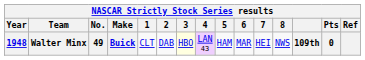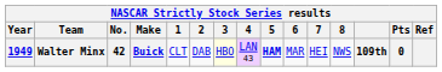 <table class="wikitable" style="text-align:center; font-size:75%">
 <tr>
 <th colspan="69"><a href='#'>NASCAR Strictly Stock Series</a> results</th>
 </tr>
 <tr>
 <th>Year</th>
 <th>Team</th>
 <th>No.</th>
 <th>Make</th>
 <th>1</th>
 <th>2</th>
 <th>3</th>
 <th>4</th>
 <th>5</th>
 <th>6</th>
 <th>7</th>
 <th>8</th>
 <th></th>
 <th>Pts</th>
 <th>Ref</th>
 </tr>
 <tr>
-<th><a href='#'>1948</a></th>
+<th><a href='#'>1949</a></th>
 <th>Walter Minx</th>
-<th>49</th>
+<th>42</th>
 <th><a href='#'>Buick</a></th>
 <td><a href='#'>CLT</a></td>
 <td><a href='#'>DAB</a></td>
 <td style="background: lightyellow;"><a href='#'>HBO</a></td>
 <td style="background:#EFCFFF;"><a href='#'>LAN</a><br><small>43</small></td>
-<td><a href='#'>HAM</a></td>
+<td><strong><a href='#'>HAM</a></strong></td>
 <td><a href='#'>MAR</a></td>
 <td><a href='#'>HEI</a></td>
 <td><a href='#'>NWS</a></td>
 <th>109th</th>
 <th>0</th>
 <th></th>
 </tr>
 </table>
